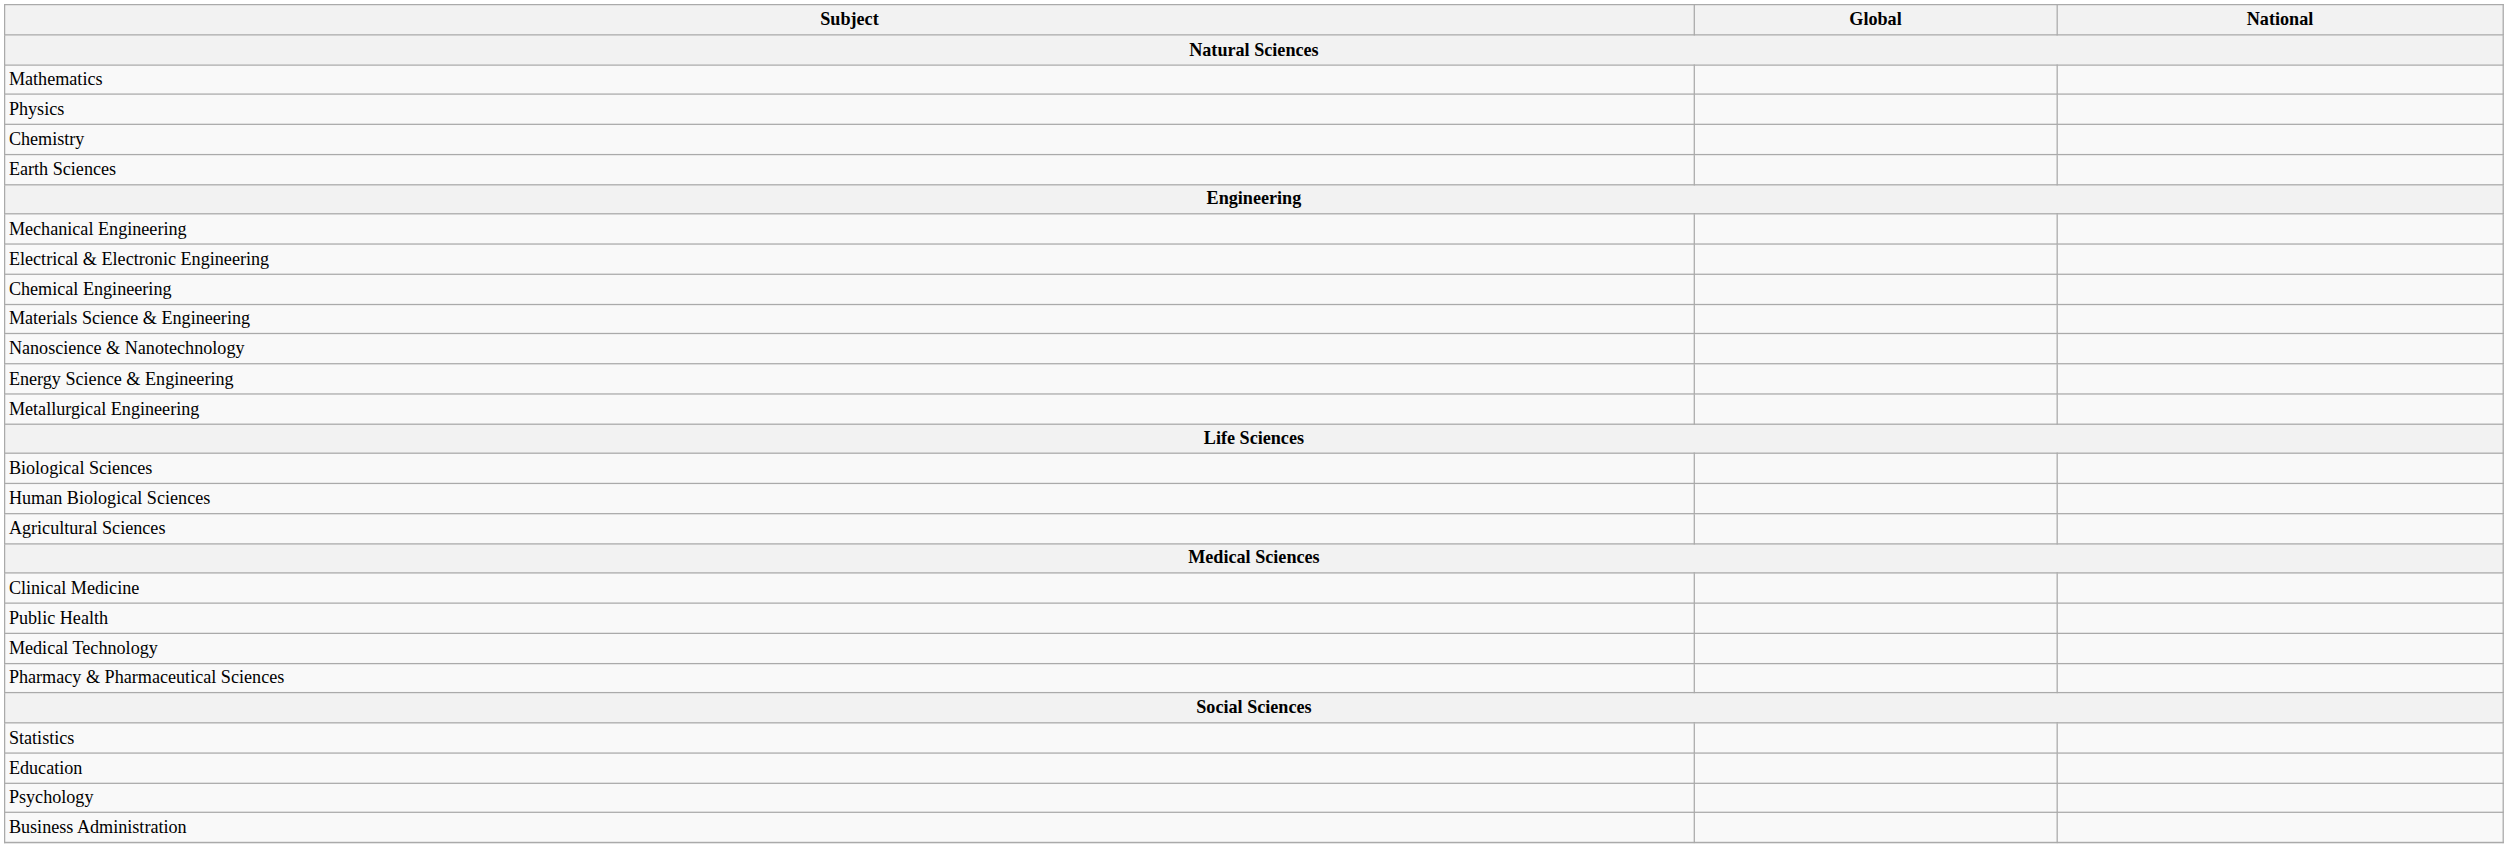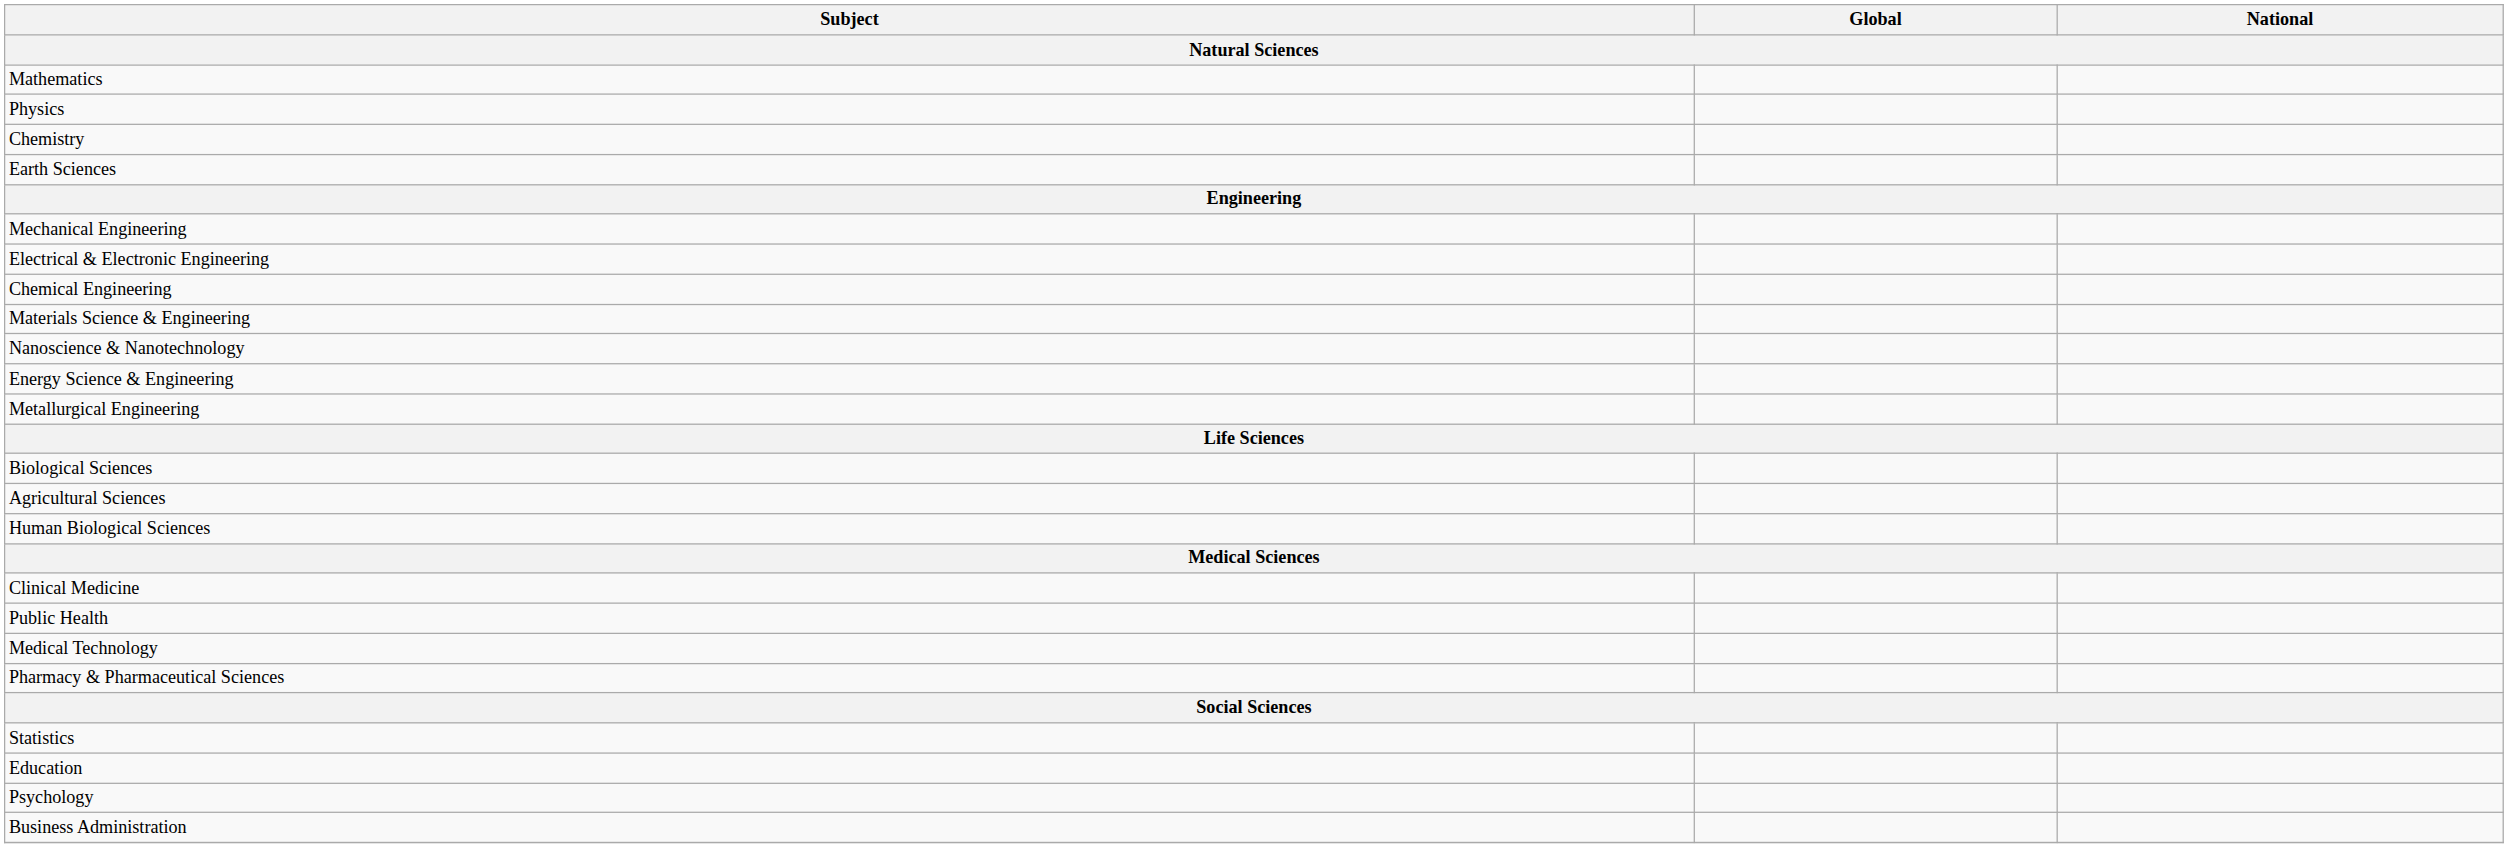 <table class="wikitable sortable" style="width: 100%; font-size: 90%">
 <tr>
 <th>Subject</th>
 <th>Global</th>
 <th>National</th>
 </tr>
 <tr>
 <th colspan="3">Natural Sciences</th>
 </tr>
 <tr>
 <td>Mathematics</td>
 <td data-sort-value="201–300"></td>
 <td data-sort-value="12–18"></td>
 </tr>
 <tr>
 <td>Physics</td>
 <td data-sort-value="201–300"></td>
 <td data-sort-value="13–23"></td>
 </tr>
 <tr>
 <td>Chemistry</td>
 <td data-sort-value="101–150"></td>
 <td data-sort-value="6–11"></td>
 </tr>
 <tr>
 <td>Earth Sciences</td>
 <td data-sort-value="201–300"></td>
 <td data-sort-value="17–23"></td>
 </tr>
 <tr>
 <th colspan="3">Engineering</th>
 </tr>
 <tr>
 <td>Mechanical Engineering</td>
 <td data-sort-value="201–300"></td>
 <td data-sort-value="8–12"></td>
 </tr>
 <tr>
 <td>Electrical & Electronic Engineering</td>
 <td data-sort-value="401–500"></td>
 <td data-sort-value="16–17"></td>
 </tr>
 <tr>
 <td>Chemical Engineering</td>
 <td data-sort-value="301–400"></td>
 <td data-sort-value="6–12"></td>
 </tr>
 <tr>
 <td>Materials Science & Engineering</td>
 <td data-sort-value="301–400"></td>
 <td data-sort-value="16–21"></td>
 </tr>
 <tr>
 <td>Nanoscience & Nanotechnology</td>
 <td data-sort-value="301–400"></td>
 <td data-sort-value="18–27"></td>
 </tr>
 <tr>
 <td>Energy Science & Engineering</td>
 <td data-sort-value="201–300"></td>
 <td data-sort-value="8–10"></td>
 </tr>
 <tr>
 <td>Metallurgical Engineering</td>
 <td data-sort-value="34"></td>
 <td data-sort-value="2"></td>
 </tr>
 <tr>
 <th colspan="3">Life Sciences</th>
 </tr>
 <tr>
 <td>Biological Sciences</td>
 <td data-sort-value="201–300"></td>
 <td data-sort-value="20–30"></td>
 </tr>
 <tr>
+<td>Agricultural Sciences</td>
+<td data-sort-value="401–500"></td>
+<td data-sort-value="26–30"></td>
+</tr>
+<tr>
 <td>Human Biological Sciences</td>
 <td data-sort-value="201–300"></td>
 <td data-sort-value="27–30"></td>
-</tr>
-<tr>
-<td>Agricultural Sciences</td>
-<td data-sort-value="401–500"></td>
-<td data-sort-value="26–30"></td>
 </tr>
 <tr>
 <th colspan="3">Medical Sciences</th>
 </tr>
 <tr>
 <td>Clinical Medicine</td>
 <td data-sort-value="301–400"></td>
 <td data-sort-value="23–30"></td>
 </tr>
 <tr>
 <td>Public Health</td>
 <td data-sort-value="301–400"></td>
 <td data-sort-value="12–22"></td>
 </tr>
 <tr>
 <td>Medical Technology</td>
 <td data-sort-value="201–300"></td>
 <td data-sort-value="24–30"></td>
 </tr>
 <tr>
 <td>Pharmacy & Pharmaceutical Sciences</td>
 <td data-sort-value="101–150"></td>
 <td data-sort-value="10–14"></td>
 </tr>
 <tr>
 <th colspan="3">Social Sciences</th>
 </tr>
 <tr>
 <td>Statistics</td>
 <td data-sort-value="76–100"></td>
 <td data-sort-value="1–3"></td>
 </tr>
 <tr>
 <td>Education</td>
 <td data-sort-value="401–500"></td>
 <td data-sort-value="20–23"></td>
 </tr>
 <tr>
 <td>Psychology</td>
 <td data-sort-value="151–200"></td>
 <td data-sort-value="12–17"></td>
 </tr>
 <tr>
 <td>Business Administration</td>
 <td data-sort-value="301–400"></td>
 <td data-sort-value="11–15"></td>
 </tr>
 <tr>
 </tr>
 </table>
